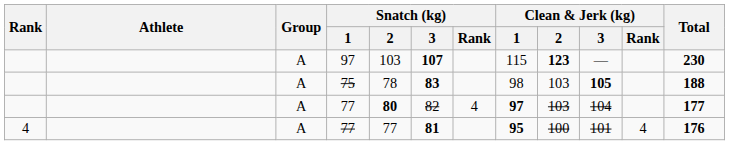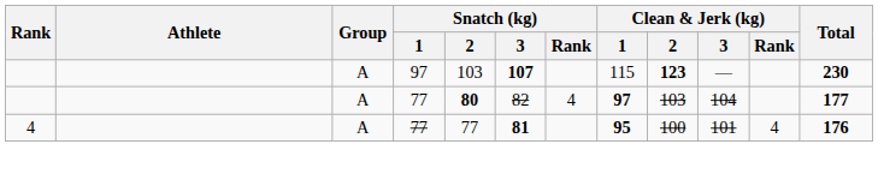 <table class = "wikitable" style="text-align:center;">
 <tr>
 <th rowspan=2 width=40>Rank</th>
 <th rowspan=2 width=250>Athlete</th>
 <th rowspan=2 width=50>Group</th>
 <th colspan=4>Snatch (kg)</th>
 <th colspan=4>Clean & Jerk (kg)</th>
 <th rowspan=2 width=60>Total</th>
 </tr>
 <tr>
 <th width=40>1</th>
 <th width=40>2</th>
 <th width=40>3</th>
 <th width=40>Rank</th>
 <th width=40>1</th>
 <th width=40>2</th>
 <th width=40>3</th>
 <th width=40>Rank</th>
 </tr>
 <tr>
 <td></td>
 <td align=left></td>
 <td>A</td>
 <td>97</td>
 <td>103</td>
 <td><strong>107</strong></td>
 <td></td>
 <td>115</td>
 <td><strong>123</strong></td>
 <td>—</td>
 <td></td>
 <td><strong>230</strong></td>
 </tr>
 <tr>
 <td></td>
 <td align=left></td>
 <td>A</td>
-<td><s>75</s></td>
-<td>78</td>
-<td><strong>83</strong></td>
-<td></td>
-<td>98</td>
-<td>103</td>
-<td><strong>105</strong></td>
-<td></td>
-<td><strong>188</strong></td>
-</tr>
-<tr>
-<td></td>
-<td align=left></td>
-<td>A</td>
 <td>77</td>
 <td><strong>80</strong></td>
 <td><s>82</s></td>
 <td>4</td>
 <td><strong>97</strong></td>
 <td><s>103</s></td>
 <td><s>104</s></td>
 <td></td>
 <td><strong>177</strong></td>
 </tr>
 <tr>
 <td>4</td>
 <td align=left></td>
 <td>A</td>
 <td><s>77</s></td>
 <td>77</td>
 <td><strong>81</strong></td>
 <td></td>
 <td><strong>95</strong></td>
 <td><s>100</s></td>
 <td><s>101</s></td>
 <td>4</td>
 <td><strong>176</strong></td>
 </tr>
 </table>
